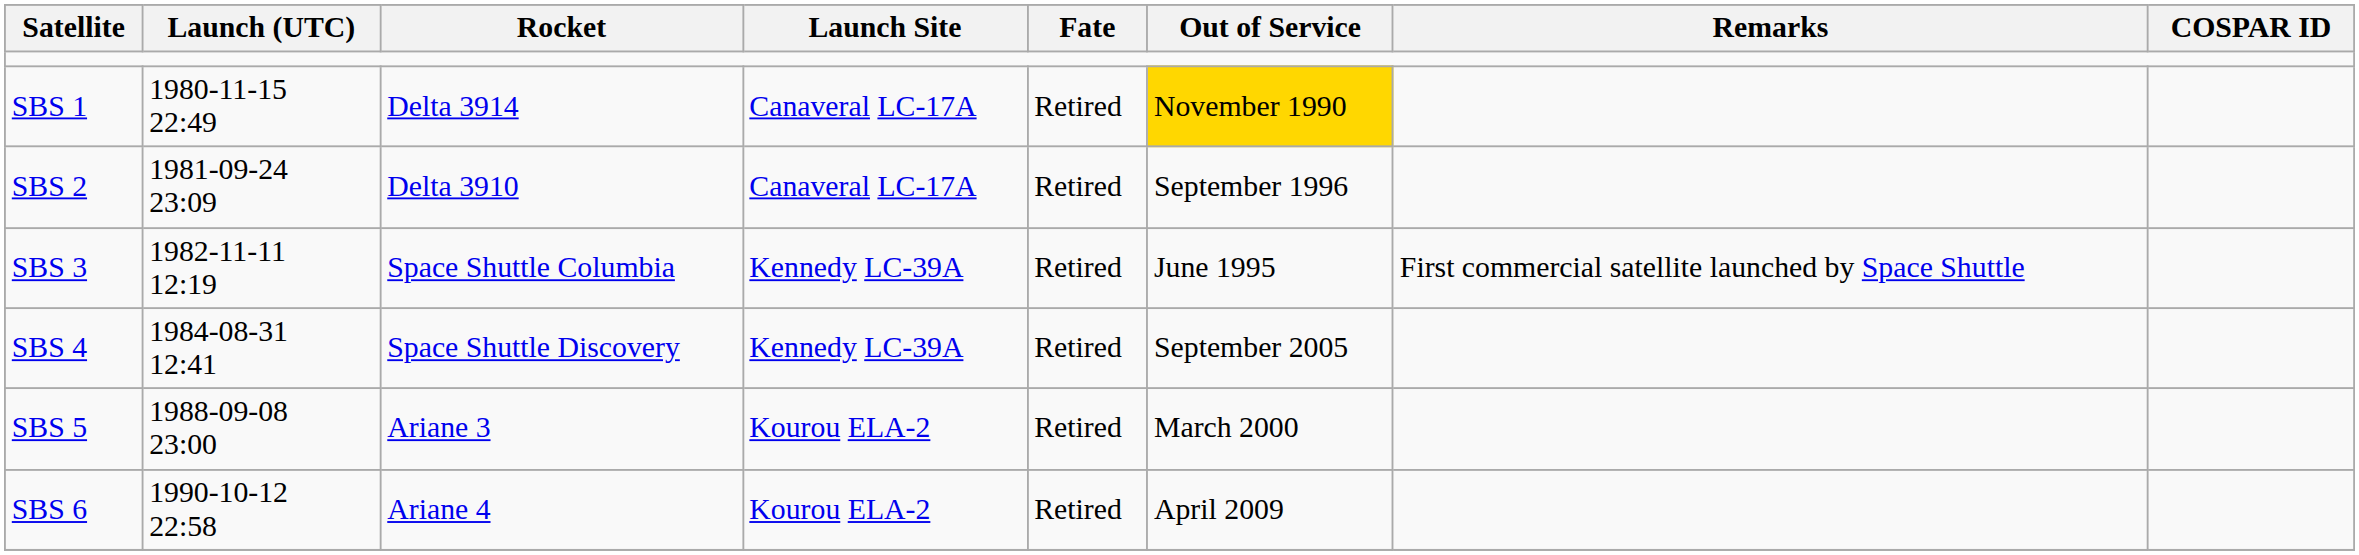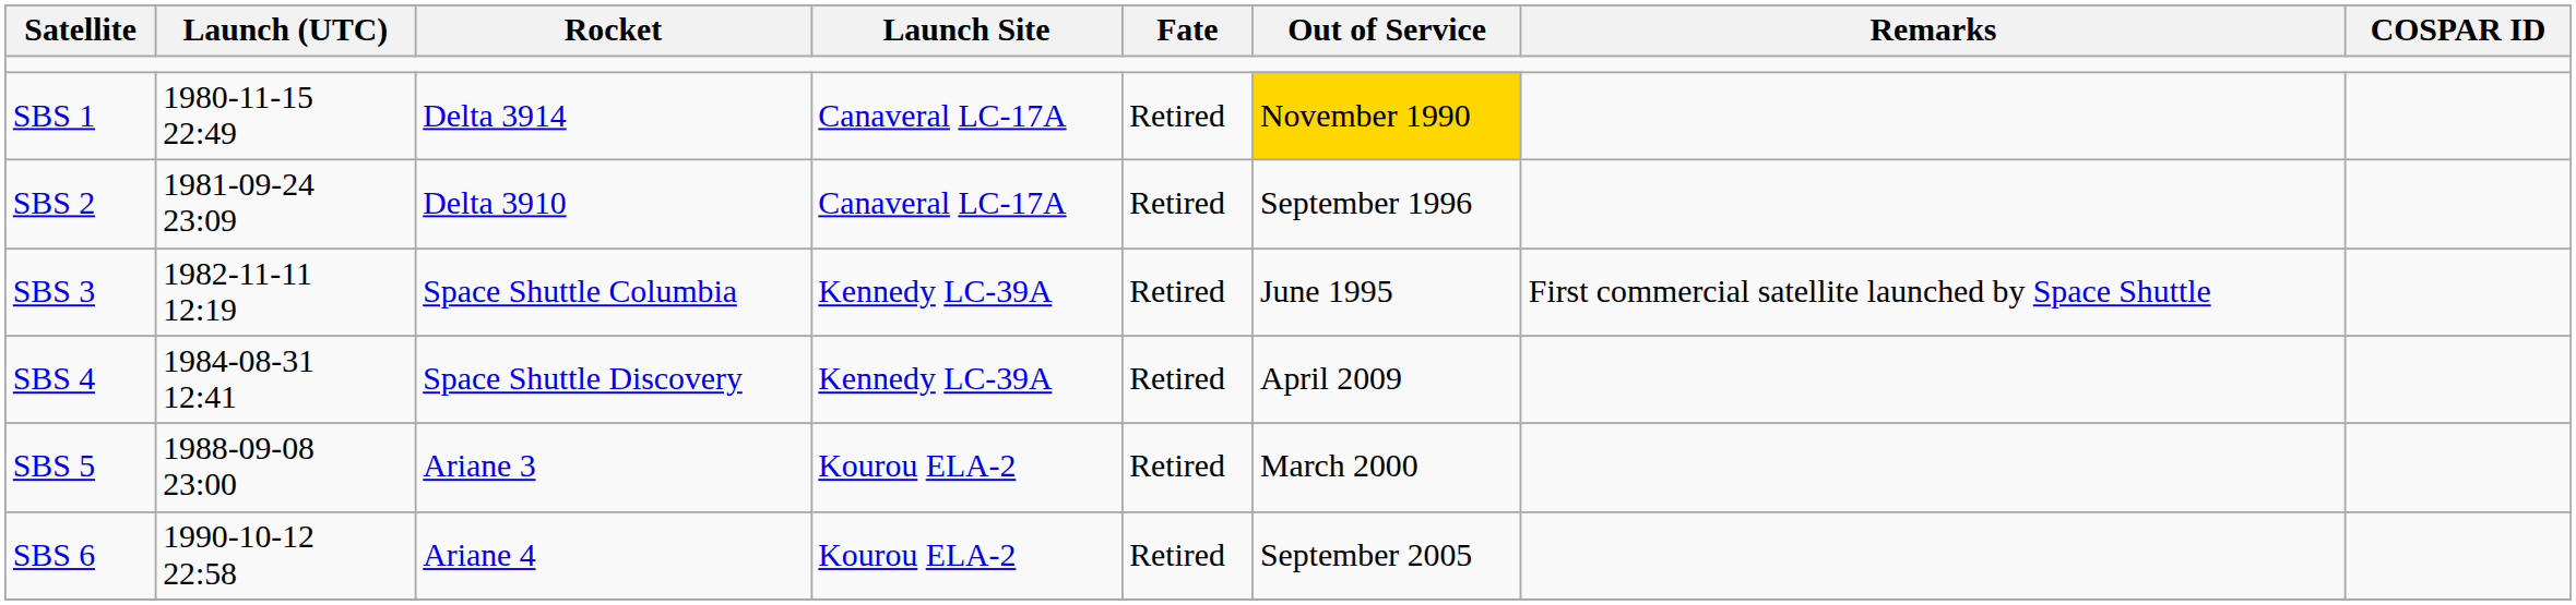 <table class = "wikitable" width="100%">
 <tr>
 <th>Satellite</th>
 <th>Launch (UTC)</th>
 <th>Rocket</th>
 <th>Launch Site</th>
 <th>Fate</th>
 <th>Out of Service</th>
 <th>Remarks</th>
 <th>COSPAR ID</th>
 </tr>
 <tr>
 <td colspan=8></td>
 </tr>
 <tr>
 <td><a href='#'>SBS 1</a></td>
 <td>1980-11-15<br>22:49</td>
 <td><a href='#'>Delta 3914</a></td>
 <td><a href='#'>Canaveral</a> <a href='#'>LC-17A</a></td>
 <td>Retired</td>
 <td style="background: gold;">November 1990</td>
 <td></td>
 <td></td>
 </tr>
 <tr>
 <td><a href='#'>SBS 2</a></td>
 <td>1981-09-24<br>23:09</td>
 <td><a href='#'>Delta 3910</a></td>
 <td><a href='#'>Canaveral</a> <a href='#'>LC-17A</a></td>
 <td>Retired</td>
 <td>September 1996</td>
 <td></td>
 <td></td>
 </tr>
 <tr>
 <td><a href='#'>SBS 3</a></td>
 <td>1982-11-11<br>12:19</td>
 <td><a href='#'>Space Shuttle Columbia</a></td>
 <td><a href='#'>Kennedy</a> <a href='#'>LC-39A</a></td>
 <td>Retired</td>
 <td>June 1995</td>
 <td>First commercial satellite launched by <a href='#'>Space Shuttle</a></td>
 <td></td>
 </tr>
 <tr>
 <td><a href='#'>SBS 4</a></td>
 <td>1984-08-31<br>12:41</td>
 <td><a href='#'>Space Shuttle Discovery</a></td>
 <td><a href='#'>Kennedy</a> <a href='#'>LC-39A</a></td>
 <td>Retired</td>
-<td>September 2005</td>
+<td>April 2009</td>
 <td></td>
 <td></td>
 </tr>
 <tr>
 <td><a href='#'>SBS 5</a></td>
 <td>1988-09-08<br>23:00</td>
 <td><a href='#'>Ariane 3</a></td>
 <td><a href='#'>Kourou</a> <a href='#'>ELA-2</a></td>
 <td>Retired</td>
 <td>March 2000</td>
 <td></td>
 <td></td>
 </tr>
 <tr>
 <td><a href='#'>SBS 6</a></td>
 <td>1990-10-12<br>22:58</td>
 <td><a href='#'>Ariane 4</a></td>
 <td><a href='#'>Kourou</a> <a href='#'>ELA-2</a></td>
 <td>Retired</td>
-<td>April 2009</td>
+<td>September 2005</td>
 <td></td>
 <td></td>
 </tr>
 <tr>
 </tr>
 </table>
